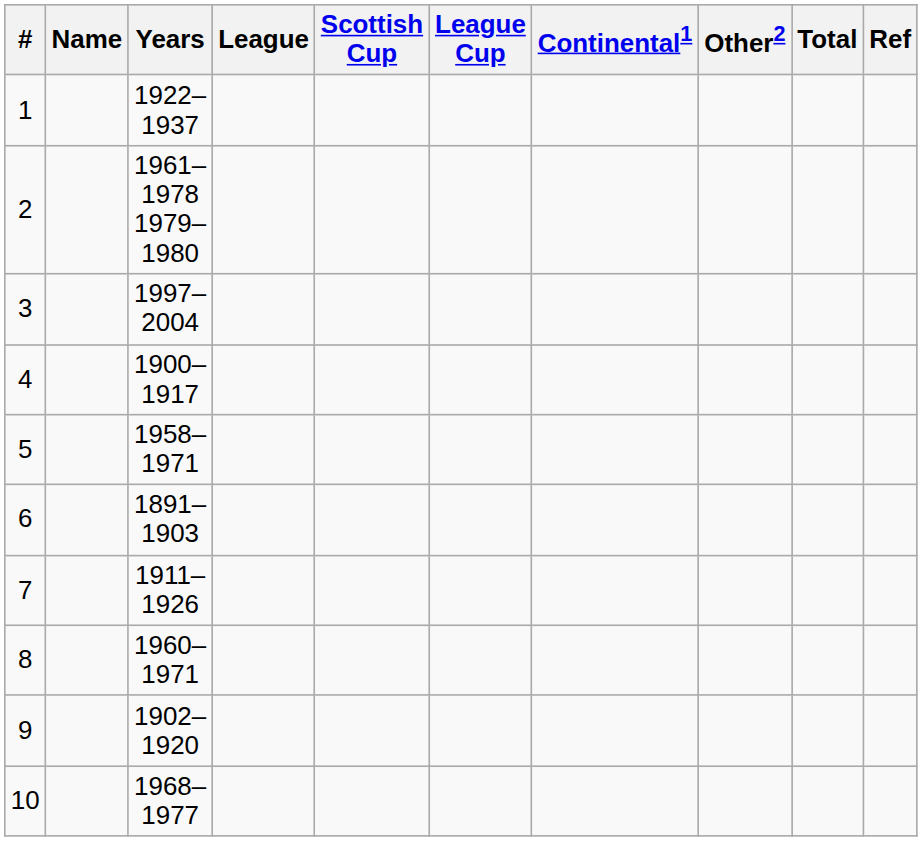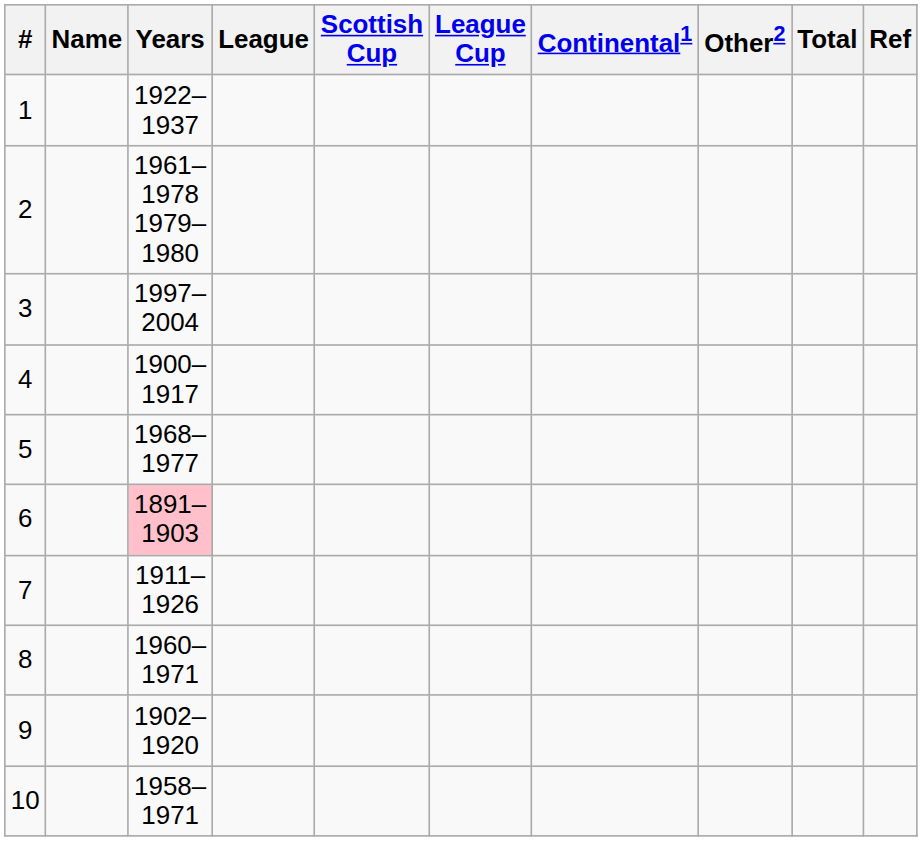 <table class="wikitable sortable" style="text-align:center" width = 90%;>
 <tr>
 <th width=4%>#</th>
 <th width=20%>Name</th>
 <th width=11%>Years</th>
 <th width=11%>League</th>
 <th width=11%><a href='#'>Scottish Cup</a></th>
 <th width=11%><a href='#'>League Cup</a></th>
 <th width=11%><a href='#'>Continental</a><sup><a href='#'>1</a></sup></th>
 <th width=11%>Other<sup><a href='#'>2</a></sup></th>
 <th width=15%>Total</th>
 <th width=7% class="unsortable">Ref</th>
 </tr>
 <tr>
 <td>1</td>
 <td align="left"> </td>
 <td>1922–1937</td>
 <td></td>
 <td></td>
 <td></td>
 <td></td>
 <td></td>
 <td></td>
 <td></td>
 </tr>
 <tr>
 <td>2</td>
 <td align="left"> </td>
 <td>1961–1978<br>1979–1980</td>
 <td></td>
 <td></td>
 <td></td>
 <td></td>
 <td></td>
 <td></td>
 <td></td>
 </tr>
 <tr>
 <td>3</td>
 <td align="left"> </td>
 <td>1997–2004</td>
 <td></td>
 <td></td>
 <td></td>
 <td></td>
 <td></td>
 <td></td>
 <td></td>
 </tr>
 <tr>
 <td>4</td>
 <td align="left"> </td>
 <td>1900–1917</td>
 <td></td>
 <td></td>
 <td></td>
 <td></td>
 <td></td>
 <td></td>
 <td></td>
 </tr>
 <tr>
 <td>5</td>
 <td align="left"> </td>
-<td>1958–1971</td>
+<td>1968–1977</td>
 <td></td>
 <td></td>
 <td></td>
 <td></td>
 <td></td>
 <td></td>
 <td></td>
 </tr>
 <tr>
 <td>6</td>
 <td align="left"> </td>
-<td>1891–1903</td>
+<td style="background: pink;">1891–1903</td>
 <td></td>
 <td></td>
 <td></td>
 <td></td>
 <td></td>
 <td></td>
 <td></td>
 </tr>
 <tr>
 <td>7</td>
 <td align="left"> </td>
 <td>1911–1926</td>
 <td></td>
 <td></td>
 <td></td>
 <td></td>
 <td></td>
 <td></td>
 <td></td>
 </tr>
 <tr>
 <td>8</td>
 <td align="left"> </td>
 <td>1960–1971</td>
 <td></td>
 <td></td>
 <td></td>
 <td></td>
 <td></td>
 <td></td>
 <td></td>
 </tr>
 <tr>
 <td>9</td>
 <td align="left"> </td>
 <td>1902–1920</td>
 <td></td>
 <td></td>
 <td></td>
 <td></td>
 <td></td>
 <td></td>
 <td></td>
 </tr>
 <tr>
 <td>10</td>
 <td align="left"> </td>
-<td>1968–1977</td>
+<td>1958–1971</td>
 <td></td>
 <td></td>
 <td></td>
 <td></td>
 <td></td>
 <td></td>
 <td></td>
 </tr>
 </table>
